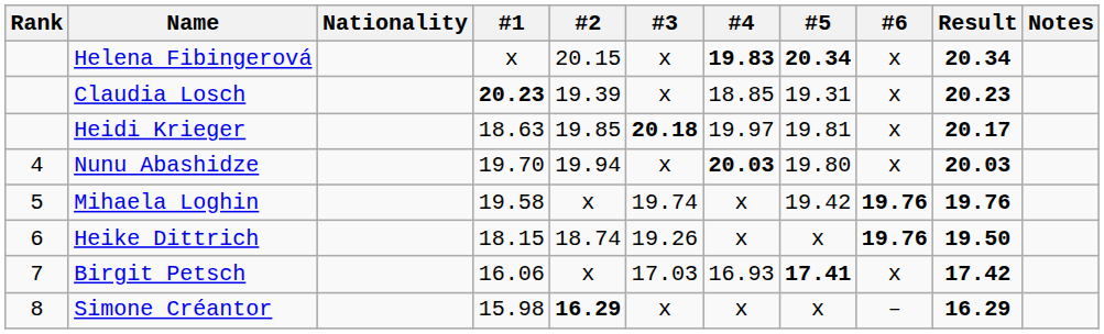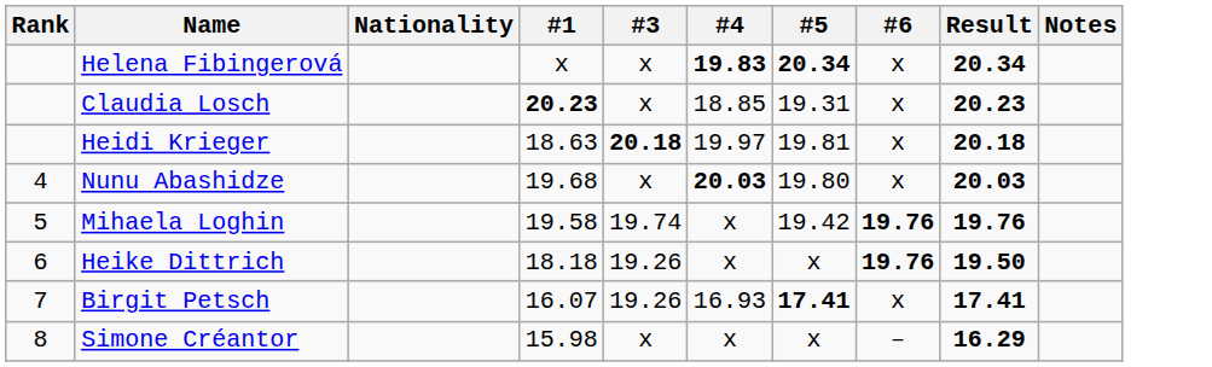 <table class="wikitable sortable" style="text-align:center">
 <tr>
 <th>Rank</th>
 <th>Name</th>
 <th>Nationality</th>
 <th>#1</th>
-<th>#2</th>
 <th>#3</th>
 <th>#4</th>
 <th>#5</th>
 <th>#6</th>
 <th>Result</th>
 <th>Notes</th>
 </tr>
 <tr>
 <td></td>
 <td align="left"><a href='#'>Helena Fibingerová</a></td>
 <td align=left></td>
 <td>x</td>
-<td>20.15</td>
 <td>x</td>
 <td><strong>19.83</strong></td>
 <td><strong>20.34</strong></td>
 <td>x</td>
 <td><strong>20.34</strong></td>
 <td></td>
 </tr>
 <tr>
 <td></td>
 <td align="left"><a href='#'>Claudia Losch</a></td>
 <td align=left></td>
 <td><strong>20.23</strong></td>
-<td>19.39</td>
 <td>x</td>
 <td>18.85</td>
 <td>19.31</td>
 <td>x</td>
 <td><strong>20.23</strong></td>
 <td></td>
 </tr>
 <tr>
 <td></td>
 <td align="left"><a href='#'>Heidi Krieger</a></td>
 <td align=left></td>
 <td>18.63</td>
-<td>19.85</td>
 <td><strong>20.18</strong></td>
 <td>19.97</td>
 <td>19.81</td>
 <td>x</td>
-<td><strong>20.17</strong></td>
+<td><strong>20.18</strong></td>
 <td></td>
 </tr>
 <tr>
 <td>4</td>
 <td align="left"><a href='#'>Nunu Abashidze</a></td>
 <td align=left></td>
-<td>19.70</td>
-<td>19.94</td>
+<td>19.68</td>
 <td>x</td>
 <td><strong>20.03</strong></td>
 <td>19.80</td>
 <td>x</td>
 <td><strong>20.03</strong></td>
 <td></td>
 </tr>
 <tr>
 <td>5</td>
 <td align="left"><a href='#'>Mihaela Loghin</a></td>
 <td align=left></td>
 <td>19.58</td>
-<td>x</td>
 <td>19.74</td>
 <td>x</td>
 <td>19.42</td>
 <td><strong>19.76</strong></td>
 <td><strong>19.76</strong></td>
 <td></td>
 </tr>
 <tr>
 <td>6</td>
 <td align="left"><a href='#'>Heike Dittrich</a></td>
 <td align=left></td>
-<td>18.15</td>
-<td>18.74</td>
+<td>18.18</td>
 <td>19.26</td>
 <td>x</td>
 <td>x</td>
 <td><strong>19.76</strong></td>
 <td><strong>19.50</strong></td>
 <td></td>
 </tr>
 <tr>
 <td>7</td>
 <td align="left"><a href='#'>Birgit Petsch</a></td>
 <td align=left></td>
-<td>16.06</td>
-<td>x</td>
-<td>17.03</td>
+<td>16.07</td>
+<td>19.26</td>
 <td>16.93</td>
 <td><strong>17.41</strong></td>
 <td>x</td>
-<td><strong>17.42</strong></td>
+<td><strong>17.41</strong></td>
 <td></td>
 </tr>
 <tr>
 <td>8</td>
 <td align="left"><a href='#'>Simone Créantor</a></td>
 <td align=left></td>
 <td>15.98</td>
-<td><strong>16.29</strong></td>
 <td>x</td>
 <td>x</td>
 <td>x</td>
 <td>–</td>
 <td><strong>16.29</strong></td>
 <td></td>
 </tr>
 </table>
